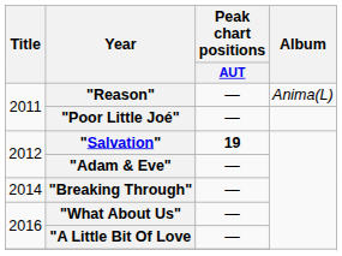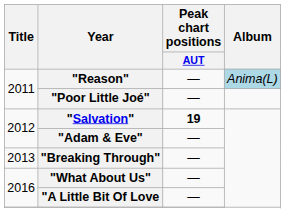 <table class="wikitable plainrowheaders" style="text-align:center;">
 <tr>
 <th scope="col" rowspan="2">Title</th>
 <th scope="col" rowspan="2">Year</th>
 <th scope="col" colspan="1">Peak chart positions</th>
 <th scope="col" rowspan="2">Album</th>
 </tr>
 <tr>
 <th scope="col" style="width:3em;font-size:85%;"><a href='#'>AUT</a><br></th>
 </tr>
 <tr>
 <td rowspan="2">2011</td>
 <th scope="row">"Reason"</th>
 <td>—</td>
-<td><em>Anima(L)</em></td>
+<td style="background: lightblue;"><em>Anima(L)</em></td>
 </tr>
 <tr>
 <th scope="row">"Poor Little Joé"</th>
 <td>—</td>
 <td></td>
 </tr>
 <tr>
 <td rowspan="2">2012</td>
 <th scope="row">"<a href='#'>Salvation</a>"</th>
 <td><strong>19</strong></td>
 </tr>
 <tr>
 <th scope="row">"Adam & Eve"</th>
 <td>—</td>
 </tr>
 <tr>
-<td>2014</td>
+<td>2013</td>
 <th scope="row">"Breaking Through"</th>
 <td>—</td>
 </tr>
 <tr>
 <td rowspan="2">2016</td>
 <th scope="row">"What About Us"</th>
 <td>—</td>
 </tr>
 <tr>
 <th scope="row">"A Little Bit Of Love</th>
 <td>—</td>
 </tr>
 <tr>
 </tr>
 </table>
